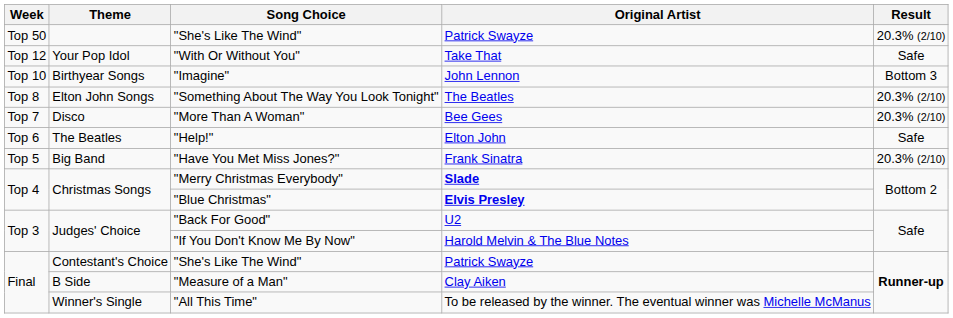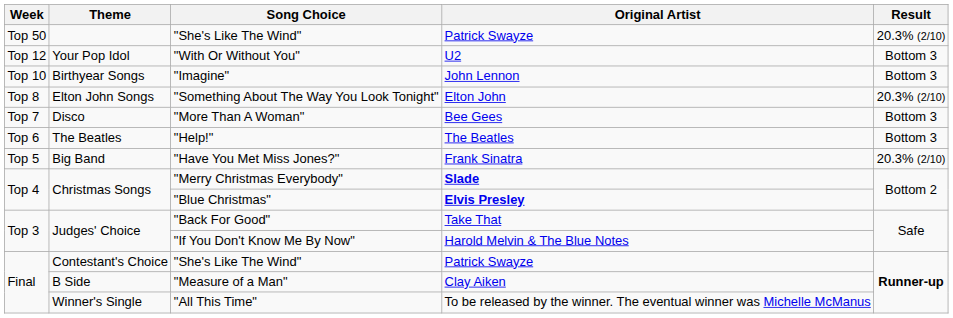 <table class="wikitable">
 <tr>
 <th>Week</th>
 <th>Theme</th>
 <th>Song Choice</th>
 <th>Original Artist</th>
 <th>Result</th>
 </tr>
 <tr>
 <td>Top 50</td>
 <td></td>
 <td>"She's Like The Wind"</td>
 <td><a href='#'>Patrick Swayze</a></td>
 <td align="center">20.3% <small> (2/10) </small></td>
 </tr>
 <tr>
 <td>Top 12</td>
 <td>Your Pop Idol</td>
 <td>"With Or Without You"</td>
-<td><a href='#'>Take That</a></td>
-<td align="center">Safe</td>
+<td><a href='#'>U2</a></td>
+<td align="center">Bottom 3</td>
 </tr>
 <tr>
 <td>Top 10</td>
 <td>Birthyear Songs</td>
 <td>"Imagine"</td>
 <td><a href='#'>John Lennon</a></td>
 <td align="center">Bottom 3</td>
 </tr>
 <tr>
 <td>Top 8</td>
 <td>Elton John Songs</td>
 <td>"Something About The Way You Look Tonight"</td>
-<td><a href='#'>The Beatles</a></td>
+<td><a href='#'>Elton John</a></td>
 <td align="center">20.3% <small> (2/10) </small></td>
 </tr>
 <tr>
 <td>Top 7</td>
 <td>Disco</td>
 <td>"More Than A Woman"</td>
 <td><a href='#'>Bee Gees</a></td>
-<td align="center">20.3% <small> (2/10) </small></td>
+<td align="center">Bottom 3</td>
 </tr>
 <tr>
 <td>Top 6</td>
 <td>The Beatles</td>
 <td>"Help!"</td>
-<td><a href='#'>Elton John</a></td>
-<td align="center">Safe</td>
+<td><a href='#'>The Beatles</a></td>
+<td align="center">Bottom 3</td>
 </tr>
 <tr>
 <td>Top 5</td>
 <td>Big Band</td>
 <td>"Have You Met Miss Jones?"</td>
 <td><a href='#'>Frank Sinatra</a></td>
 <td align="center">20.3% <small> (2/10) </small></td>
 </tr>
 <tr>
 <td rowspan="2">Top 4</td>
 <td rowspan="2">Christmas Songs</td>
 <td>"Merry Christmas Everybody"</td>
 <td><strong><a href='#'>Slade</a></strong></td>
 <td rowspan="2" align="center">Bottom 2</td>
 </tr>
 <tr>
 <td>"Blue Christmas"</td>
 <td><strong><a href='#'>Elvis Presley</a></strong></td>
 </tr>
 <tr>
 <td rowspan="2">Top 3</td>
 <td rowspan="2">Judges' Choice</td>
 <td>"Back For Good"</td>
-<td><a href='#'>U2</a></td>
+<td><a href='#'>Take That</a></td>
 <td rowspan="2" align="center">Safe</td>
 </tr>
 <tr>
 <td>"If You Don't Know Me By Now"</td>
 <td><a href='#'>Harold Melvin & The Blue Notes</a></td>
 </tr>
 <tr>
 <td rowspan="3">Final</td>
 <td>Contestant's Choice</td>
 <td>"She's Like The Wind"</td>
 <td><a href='#'>Patrick Swayze</a></td>
 <td rowspan="3" align="center"><strong>Runner-up</strong></td>
 </tr>
 <tr>
 <td>B Side</td>
 <td>"Measure of a Man"</td>
 <td><a href='#'>Clay Aiken</a></td>
 </tr>
 <tr>
 <td>Winner's Single</td>
 <td>"All This Time"</td>
 <td>To be released by the winner. The eventual winner was <a href='#'>Michelle McManus</a></td>
 </tr>
 </table>
